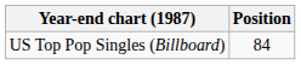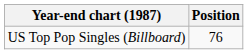 <table class="wikitable">
 <tr>
 <th>Year-end chart (1987)</th>
 <th>Position</th>
 </tr>
 <tr>
 <td>US Top Pop Singles (<em>Billboard</em>)</td>
-<td style="text-align:center;">84</td>
+<td style="text-align:center;">76</td>
 </tr>
 </table>
